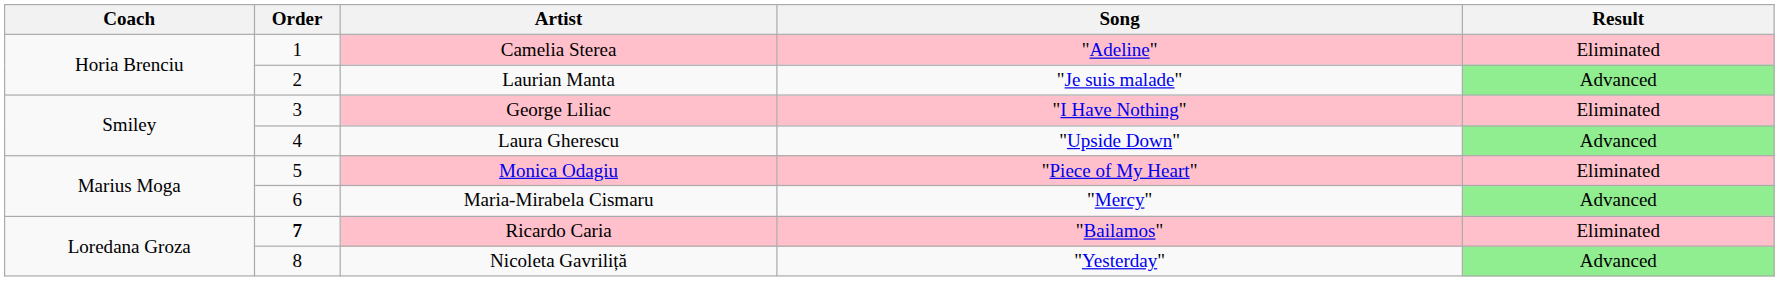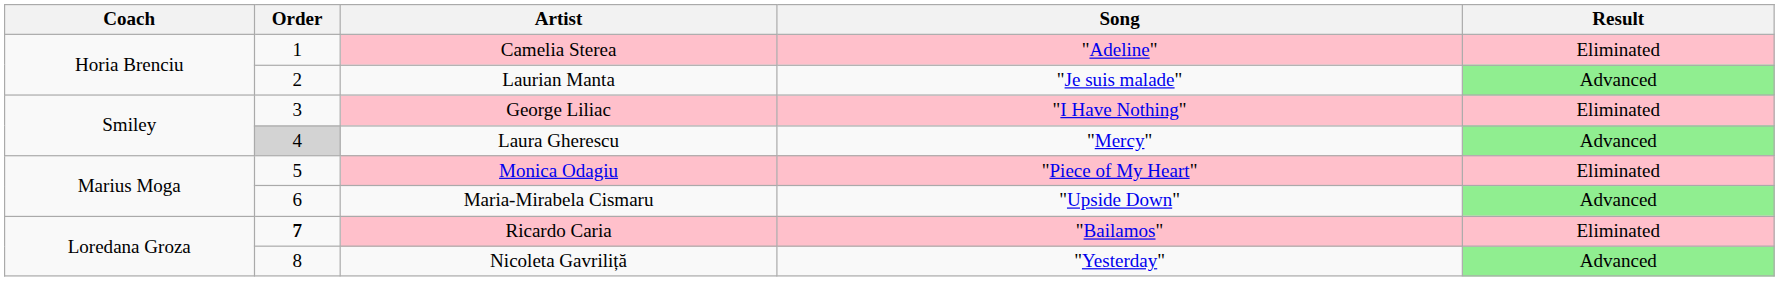 <table class="wikitable" style="text-align: center; width:75%;">
 <tr>
 <th style="width:08%;">Coach</th>
 <th style="width:02%;">Order</th>
 <th style="width:14%;">Artist</th>
 <th style="width:22%;">Song</th>
 <th style="width:10%;">Result</th>
 </tr>
 <tr>
 <td rowspan="2">Horia Brenciu</td>
 <td>1</td>
 <td style="background:pink;">Camelia Sterea</td>
 <td style="background:pink;">"<a href='#'>Adeline</a>"</td>
 <td style="background:pink;">Eliminated</td>
 </tr>
 <tr>
 <td>2</td>
 <td>Laurian Manta</td>
 <td>"<a href='#'>Je suis malade</a>"</td>
 <td style="background:lightgreen;">Advanced</td>
 </tr>
 <tr>
 <td rowspan="2">Smiley</td>
 <td>3</td>
 <td style="background:pink;">George Liliac</td>
 <td style="background:pink;">"<a href='#'>I Have Nothing</a>"</td>
 <td style="background:pink;">Eliminated</td>
 </tr>
 <tr>
-<td>4</td>
+<td style="background: lightgrey;">4</td>
 <td>Laura Gherescu</td>
-<td>"<a href='#'>Upside Down</a>"</td>
+<td>"<a href='#'>Mercy</a>"</td>
 <td style="background:lightgreen;">Advanced</td>
 </tr>
 <tr>
 <td rowspan="2">Marius Moga</td>
 <td>5</td>
 <td style="background:pink;"><a href='#'>Monica Odagiu</a></td>
 <td style="background:pink;">"<a href='#'>Piece of My Heart</a>"</td>
 <td style="background:pink;">Eliminated</td>
 </tr>
 <tr>
 <td>6</td>
 <td>Maria-Mirabela Cismaru</td>
-<td>"<a href='#'>Mercy</a>"</td>
+<td>"<a href='#'>Upside Down</a>"</td>
 <td style="background:lightgreen;">Advanced</td>
 </tr>
 <tr>
 <td rowspan="2">Loredana Groza</td>
 <td><strong>7</strong></td>
 <td style="background:pink;">Ricardo Caria</td>
 <td style="background:pink;">"<a href='#'>Bailamos</a>"</td>
 <td style="background:pink;">Eliminated</td>
 </tr>
 <tr>
 <td>8</td>
 <td>Nicoleta Gavriliță</td>
 <td>"<a href='#'>Yesterday</a>"</td>
 <td style="background:lightgreen;">Advanced</td>
 </tr>
 </table>
